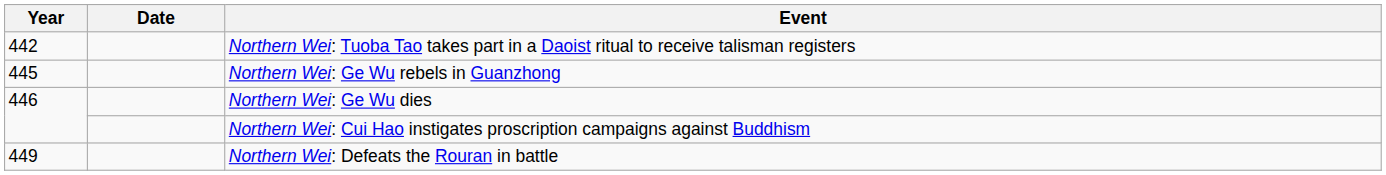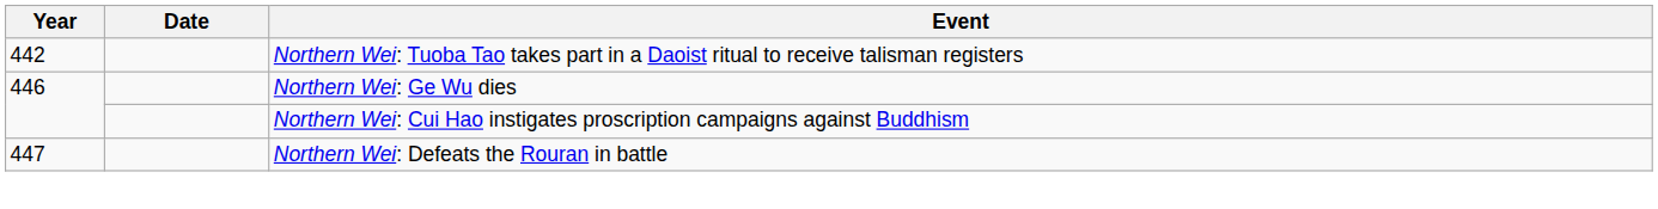 <table class="wikitable" style="width:100%;">
 <tr>
 <th style="width:6%">Year</th>
 <th style="width:10%">Date</th>
 <th>Event</th>
 </tr>
 <tr>
 <td>442</td>
 <td></td>
 <td><em><a href='#'>Northern Wei</a></em>: <a href='#'>Tuoba Tao</a> takes part in a <a href='#'>Daoist</a> ritual to receive talisman registers</td>
 </tr>
 <tr>
-<td>445</td>
-<td></td>
-<td><em><a href='#'>Northern Wei</a></em>: <a href='#'>Ge Wu</a> rebels in <a href='#'>Guanzhong</a></td>
-</tr>
-<tr>
 <td rowspan="2" style="vertical-align:top;">446</td>
 <td></td>
 <td><em><a href='#'>Northern Wei</a></em>: <a href='#'>Ge Wu</a> dies</td>
 </tr>
 <tr>
 <td></td>
 <td><em><a href='#'>Northern Wei</a></em>: <a href='#'>Cui Hao</a> instigates proscription campaigns against <a href='#'>Buddhism</a></td>
 </tr>
 <tr>
-<td>449</td>
+<td>447</td>
 <td></td>
 <td><em><a href='#'>Northern Wei</a></em>: Defeats the <a href='#'>Rouran</a> in battle</td>
 </tr>
 </table>
